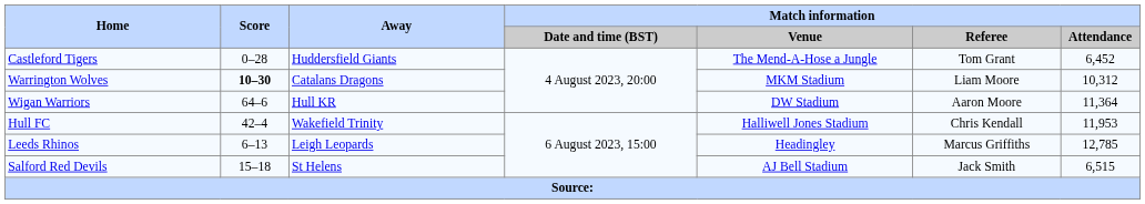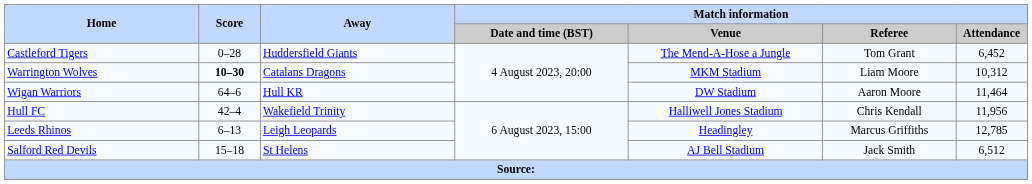 <table border=1 style="border-collapse:collapse; font-size:90%; text-align:center;" cellpadding=3 cellspacing=0 width=100%>
 <tr style="background:#C1D8ff;">
 <th scope="col" rowspan=2 width=19%>Home</th>
 <th scope="col" rowspan=2 width=6%>Score</th>
 <th scope="col" rowspan=2 width=19%>Away</th>
 <th colspan=4>Match information</th>
 </tr>
 <tr style="background:#CCCCCC;">
 <th scope="col" width=17%>Date and time (BST)</th>
 <th scope="col" width=19%>Venue</th>
 <th scope="col" width=13%>Referee</th>
 <th scope="col" width=7%>Attendance</th>
 </tr>
 <tr style="background:#F5FAFF;">
 <td style="text-align:left;"> <a href='#'>Castleford Tigers</a></td>
 <td>0–28</td>
 <td style="text-align:left;"> <a href='#'>Huddersfield Giants</a></td>
 <td Rowspan=3>4 August 2023, 20:00</td>
 <td><a href='#'>The Mend-A-Hose a Jungle</a></td>
 <td>Tom Grant</td>
 <td>6,452</td>
 </tr>
 <tr style="background:#F5FAFF;">
 <td style="text-align:left;"> <a href='#'>Warrington Wolves</a></td>
 <td><strong>10–30</strong></td>
 <td style="text-align:left;"> <a href='#'>Catalans Dragons</a></td>
 <td><a href='#'>MKM Stadium</a></td>
 <td>Liam Moore</td>
 <td>10,312</td>
 </tr>
 <tr style="background:#F5FAFF;">
 <td style="text-align:left;"> <a href='#'>Wigan Warriors</a></td>
 <td>64–6</td>
 <td style="text-align:left;"> <a href='#'>Hull KR</a></td>
 <td><a href='#'>DW Stadium</a></td>
 <td>Aaron Moore</td>
-<td>11,364</td>
+<td>11,464</td>
 </tr>
 <tr style="background:#F5FAFF;">
 <td style="text-align:left;"> <a href='#'>Hull FC</a></td>
 <td>42–4</td>
 <td style="text-align:left;"> <a href='#'>Wakefield Trinity</a></td>
 <td Rowspan=3>6 August 2023, 15:00</td>
 <td><a href='#'>Halliwell Jones Stadium</a></td>
 <td>Chris Kendall</td>
-<td>11,953</td>
+<td>11,956</td>
 </tr>
 <tr style="background:#F5FAFF;">
 <td style="text-align:left;"> <a href='#'>Leeds Rhinos</a></td>
 <td>6–13</td>
 <td style="text-align:left;"> <a href='#'>Leigh Leopards</a></td>
 <td><a href='#'>Headingley</a></td>
 <td>Marcus Griffiths</td>
 <td>12,785</td>
 </tr>
 <tr style="background:#F5FAFF;">
 <td style="text-align:left;"> <a href='#'>Salford Red Devils</a></td>
 <td>15–18</td>
 <td style="text-align:left;"> <a href='#'>St Helens</a></td>
 <td><a href='#'>AJ Bell Stadium</a></td>
 <td>Jack Smith</td>
-<td>6,515</td>
+<td>6,512</td>
 </tr>
 <tr style="background:#c1d8ff;">
 <th colspan=7>Source:</th>
 </tr>
 </table>
